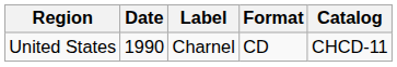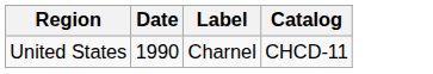 <table class="wikitable">
 <tr>
 <th>Region</th>
 <th>Date</th>
 <th>Label</th>
-<th>Format</th>
 <th>Catalog</th>
 </tr>
 <tr>
 <td>United States</td>
 <td>1990</td>
 <td>Charnel</td>
-<td>CD</td>
 <td>CHCD-11</td>
 </tr>
 </table>
